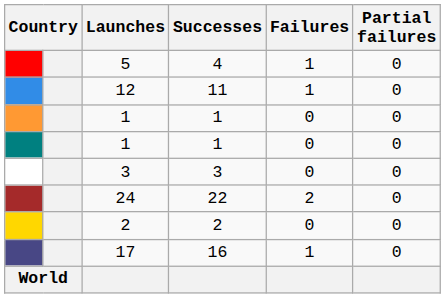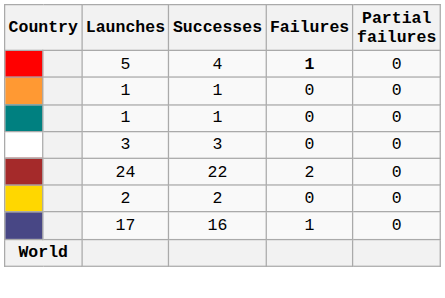 <table class="wikitable sortable" style="text-align:center;">
 <tr>
 <th colspan=2>Country</th>
 <th>Launches</th>
 <th>Successes</th>
 <th>Failures</th>
 <th>Partial <br> failures</th>
 </tr>
 <tr>
 <th scope=row style="background:#ff0000;"></th>
 <th style="text-align:left;"></th>
 <td>5</td>
 <td>4</td>
-<td>1</td>
-<td>0</td>
-</tr>
-<tr>
-<th scope=row style="background:#318ce7;"></th>
-<th style="text-align:left;"></th>
-<td>12</td>
-<td>11</td>
-<td>1</td>
+<td><strong>1</strong></td>
 <td>0</td>
 </tr>
 <tr>
 <th scope=row style="background:#ff9933;"></th>
 <th style="text-align:left;"></th>
 <td>1</td>
 <td>1</td>
 <td>0</td>
 <td>0</td>
 </tr>
 <tr>
 <th scope=row style="background:#008080;"></th>
 <th style="text-align:left;"></th>
 <td>1</td>
 <td>1</td>
 <td>0</td>
 <td>0</td>
 </tr>
 <tr>
 <th scope=row style="background:#ffffff;"></th>
 <th style="text-align:left;"></th>
 <td>3</td>
 <td>3</td>
 <td>0</td>
 <td>0</td>
 </tr>
 <tr>
 <th scope=row style="background:#a52a2a;"></th>
 <th style="text-align:left;"></th>
 <td>24</td>
 <td>22</td>
 <td>2</td>
 <td>0</td>
 </tr>
 <tr>
 <th scope=row style="background:#ffd700;"></th>
 <th style="text-align:left;"></th>
 <td>2</td>
 <td>2</td>
 <td>0</td>
 <td>0</td>
 </tr>
 <tr>
 <th scope=row style="background:#484785;"></th>
 <th style="text-align:left;"></th>
 <td>17</td>
 <td>16</td>
 <td>1</td>
 <td>0</td>
 </tr>
 <tr class="sortbottom">
 <th colspan="2">World</th>
 <th></th>
 <th></th>
 <th></th>
 <th></th>
 </tr>
 </table>
